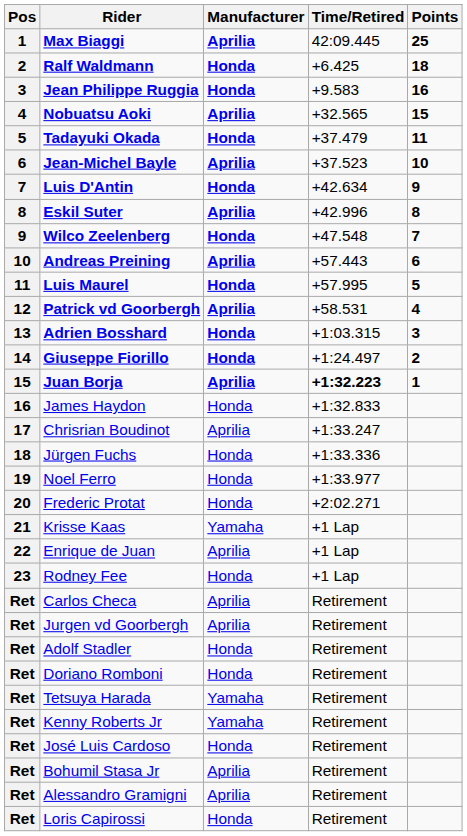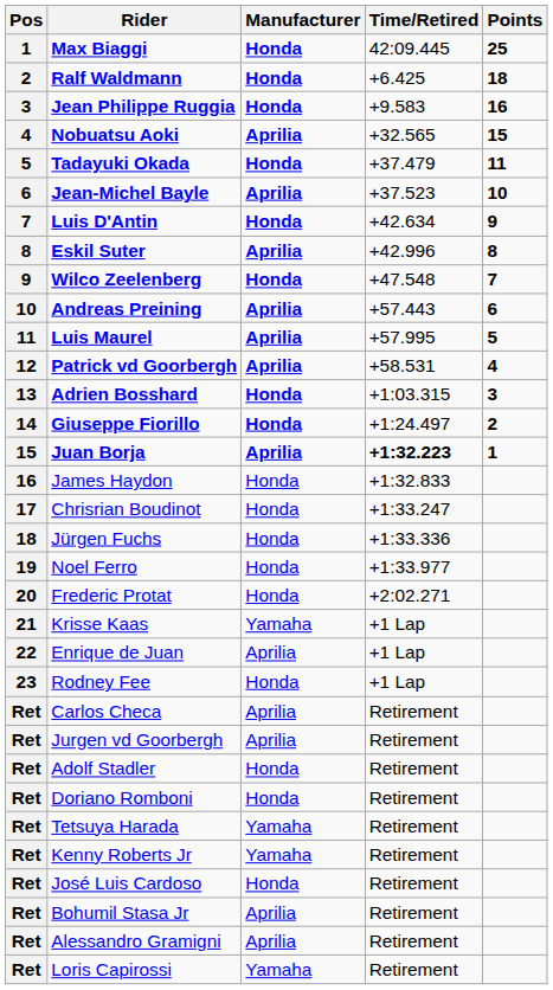 <table class="wikitable" style="font-size: 95%;">
 <tr>
 <th>Pos</th>
 <th>Rider</th>
 <th>Manufacturer</th>
 <th>Time/Retired</th>
 <th>Points</th>
 </tr>
 <tr>
 <th>1</th>
 <td> <strong><a href='#'>Max Biaggi</a></strong></td>
-<td><strong><a href='#'>Aprilia</a></strong></td>
+<td><strong><a href='#'>Honda</a></strong></td>
 <td>42:09.445</td>
 <td><strong>25</strong></td>
 </tr>
 <tr>
 <th>2</th>
 <td> <strong><a href='#'>Ralf Waldmann</a></strong></td>
 <td><strong><a href='#'>Honda</a></strong></td>
 <td>+6.425</td>
 <td><strong>18</strong></td>
 </tr>
 <tr>
 <th>3</th>
 <td> <strong><a href='#'>Jean Philippe Ruggia</a></strong></td>
 <td><strong><a href='#'>Honda</a></strong></td>
 <td>+9.583</td>
 <td><strong>16</strong></td>
 </tr>
 <tr>
 <th>4</th>
 <td> <strong><a href='#'>Nobuatsu Aoki</a></strong></td>
 <td><strong><a href='#'>Aprilia</a></strong></td>
 <td>+32.565</td>
 <td><strong>15</strong></td>
 </tr>
 <tr>
 <th>5</th>
 <td> <strong><a href='#'>Tadayuki Okada</a></strong></td>
 <td><strong><a href='#'>Honda</a></strong></td>
 <td>+37.479</td>
 <td><strong>11</strong></td>
 </tr>
 <tr>
 <th>6</th>
 <td> <strong><a href='#'>Jean-Michel Bayle</a></strong></td>
 <td><strong><a href='#'>Aprilia</a></strong></td>
 <td>+37.523</td>
 <td><strong>10</strong></td>
 </tr>
 <tr>
 <th>7</th>
 <td> <strong><a href='#'>Luis D'Antin</a></strong></td>
 <td><strong><a href='#'>Honda</a></strong></td>
 <td>+42.634</td>
 <td><strong>9</strong></td>
 </tr>
 <tr>
 <th>8</th>
 <td> <strong><a href='#'>Eskil Suter</a></strong></td>
 <td><strong><a href='#'>Aprilia</a></strong></td>
 <td>+42.996</td>
 <td><strong>8</strong></td>
 </tr>
 <tr>
 <th>9</th>
 <td> <strong><a href='#'>Wilco Zeelenberg</a></strong></td>
 <td><strong><a href='#'>Honda</a></strong></td>
 <td>+47.548</td>
 <td><strong>7</strong></td>
 </tr>
 <tr>
 <th>10</th>
 <td> <strong><a href='#'>Andreas Preining</a></strong></td>
 <td><strong><a href='#'>Aprilia</a></strong></td>
 <td>+57.443</td>
 <td><strong>6</strong></td>
 </tr>
 <tr>
 <th>11</th>
 <td> <strong><a href='#'>Luis Maurel</a></strong></td>
-<td><strong><a href='#'>Honda</a></strong></td>
+<td><strong><a href='#'>Aprilia</a></strong></td>
 <td>+57.995</td>
 <td><strong>5</strong></td>
 </tr>
 <tr>
 <th>12</th>
 <td> <strong><a href='#'>Patrick vd Goorbergh</a></strong></td>
 <td><strong><a href='#'>Aprilia</a></strong></td>
 <td>+58.531</td>
 <td><strong>4</strong></td>
 </tr>
 <tr>
 <th>13</th>
 <td> <strong><a href='#'>Adrien Bosshard</a></strong></td>
 <td><strong><a href='#'>Honda</a></strong></td>
 <td>+1:03.315</td>
 <td><strong>3</strong></td>
 </tr>
 <tr>
 <th>14</th>
 <td> <strong><a href='#'>Giuseppe Fiorillo</a></strong></td>
 <td><strong><a href='#'>Honda</a></strong></td>
 <td>+1:24.497</td>
 <td><strong>2</strong></td>
 </tr>
 <tr>
 <th>15</th>
 <td> <strong><a href='#'>Juan Borja</a></strong></td>
 <td><strong><a href='#'>Aprilia</a></strong></td>
 <td><strong>+1:32.223</strong></td>
 <td><strong>1</strong></td>
 </tr>
 <tr>
 <th>16</th>
 <td> <a href='#'>James Haydon</a></td>
 <td><a href='#'>Honda</a></td>
 <td>+1:32.833</td>
 <td></td>
 </tr>
 <tr>
 <th>17</th>
 <td> <a href='#'>Chrisrian Boudinot</a></td>
-<td><a href='#'>Aprilia</a></td>
+<td><a href='#'>Honda</a></td>
 <td>+1:33.247</td>
 <td></td>
 </tr>
 <tr>
 <th>18</th>
 <td> <a href='#'>Jürgen Fuchs</a></td>
 <td><a href='#'>Honda</a></td>
 <td>+1:33.336</td>
 <td></td>
 </tr>
 <tr>
 <th>19</th>
 <td> <a href='#'>Noel Ferro</a></td>
 <td><a href='#'>Honda</a></td>
 <td>+1:33.977</td>
 <td></td>
 </tr>
 <tr>
 <th>20</th>
 <td> <a href='#'>Frederic Protat</a></td>
 <td><a href='#'>Honda</a></td>
 <td>+2:02.271</td>
 <td></td>
 </tr>
 <tr>
 <th>21</th>
 <td> <a href='#'>Krisse Kaas</a></td>
 <td><a href='#'>Yamaha</a></td>
 <td>+1 Lap</td>
 <td></td>
 </tr>
 <tr>
 <th>22</th>
 <td> <a href='#'>Enrique de Juan</a></td>
 <td><a href='#'>Aprilia</a></td>
 <td>+1 Lap</td>
 <td></td>
 </tr>
 <tr>
 <th>23</th>
 <td> <a href='#'>Rodney Fee</a></td>
 <td><a href='#'>Honda</a></td>
 <td>+1 Lap</td>
 <td></td>
 </tr>
 <tr>
 <th>Ret</th>
 <td> <a href='#'>Carlos Checa</a></td>
 <td><a href='#'>Aprilia</a></td>
 <td>Retirement</td>
 <td></td>
 </tr>
 <tr>
 <th>Ret</th>
 <td> <a href='#'>Jurgen vd Goorbergh</a></td>
 <td><a href='#'>Aprilia</a></td>
 <td>Retirement</td>
 <td></td>
 </tr>
 <tr>
 <th>Ret</th>
 <td> <a href='#'>Adolf Stadler</a></td>
 <td><a href='#'>Honda</a></td>
 <td>Retirement</td>
 <td></td>
 </tr>
 <tr>
 <th>Ret</th>
 <td> <a href='#'>Doriano Romboni</a></td>
 <td><a href='#'>Honda</a></td>
 <td>Retirement</td>
 <td></td>
 </tr>
 <tr>
 <th>Ret</th>
 <td> <a href='#'>Tetsuya Harada</a></td>
 <td><a href='#'>Yamaha</a></td>
 <td>Retirement</td>
 <td></td>
 </tr>
 <tr>
 <th>Ret</th>
 <td> <a href='#'>Kenny Roberts Jr</a></td>
 <td><a href='#'>Yamaha</a></td>
 <td>Retirement</td>
 <td></td>
 </tr>
 <tr>
 <th>Ret</th>
 <td> <a href='#'>José Luis Cardoso</a></td>
 <td><a href='#'>Honda</a></td>
 <td>Retirement</td>
 <td></td>
 </tr>
 <tr>
 <th>Ret</th>
 <td> <a href='#'>Bohumil Stasa Jr</a></td>
 <td><a href='#'>Aprilia</a></td>
 <td>Retirement</td>
 <td></td>
 </tr>
 <tr>
 <th>Ret</th>
 <td> <a href='#'>Alessandro Gramigni</a></td>
 <td><a href='#'>Aprilia</a></td>
 <td>Retirement</td>
 <td></td>
 </tr>
 <tr>
 <th>Ret</th>
 <td> <a href='#'>Loris Capirossi</a></td>
-<td><a href='#'>Honda</a></td>
+<td><a href='#'>Yamaha</a></td>
 <td>Retirement</td>
 <td></td>
 </tr>
 </table>
